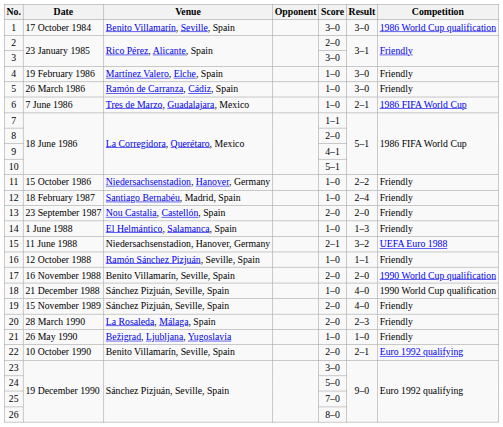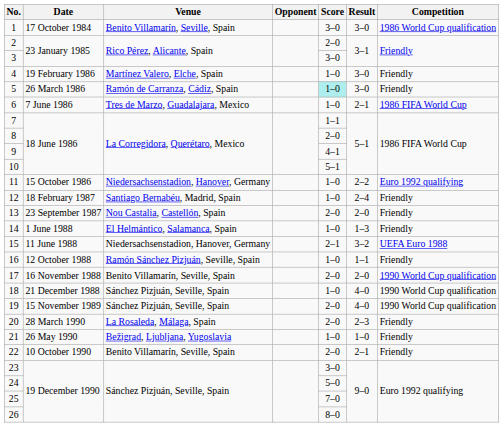 <table class="wikitable sortable">
 <tr>
 <th scope="col">No.</th>
 <th scope="col">Date</th>
 <th scope="col">Venue</th>
 <th scope="col">Opponent</th>
 <th scope="col">Score</th>
 <th scope="col">Result</th>
 <th scope="col">Competition</th>
 </tr>
 <tr>
 <td align="center">1</td>
 <td>17 October 1984</td>
 <td><a href='#'>Benito Villamarín</a>, <a href='#'>Seville</a>, Spain</td>
 <td></td>
 <td align="center">3–0</td>
 <td align="center">3–0</td>
 <td><a href='#'>1986 World Cup qualification</a></td>
 </tr>
 <tr>
 <td align="center">2</td>
 <td rowspan="2">23 January 1985</td>
 <td rowspan="2"><a href='#'>Rico Pérez</a>, <a href='#'>Alicante</a>, Spain</td>
 <td rowspan="2"></td>
 <td align="center">2–0</td>
 <td rowspan="2" align="center">3–1</td>
 <td rowspan="2"><a href='#'>Friendly</a></td>
 </tr>
 <tr>
 <td align="center">3</td>
 <td align="center">3–0</td>
 </tr>
 <tr>
 <td align="center">4</td>
 <td>19 February 1986</td>
 <td><a href='#'>Martínez Valero</a>, <a href='#'>Elche</a>, Spain</td>
 <td></td>
 <td align="center">1–0</td>
 <td align="center">3–0</td>
 <td>Friendly</td>
 </tr>
 <tr>
 <td align="center">5</td>
 <td>26 March 1986</td>
 <td><a href='#'>Ramón de Carranza</a>, <a href='#'>Cádiz</a>, Spain</td>
 <td></td>
-<td align="center">1–0</td>
+<td align="center" style="background: paleturquoise;">1–0</td>
 <td align="center">3–0</td>
 <td>Friendly</td>
 </tr>
 <tr>
 <td align="center">6</td>
 <td>7 June 1986</td>
 <td><a href='#'>Tres de Marzo</a>, <a href='#'>Guadalajara</a>, Mexico</td>
 <td></td>
 <td align="center">1–0</td>
 <td align="center">2–1</td>
 <td><a href='#'>1986 FIFA World Cup</a></td>
 </tr>
 <tr>
 <td align="center">7</td>
 <td rowspan="4">18 June 1986</td>
 <td rowspan="4"><a href='#'>La Corregidora</a>, <a href='#'>Querétaro</a>, Mexico</td>
 <td rowspan="4"></td>
 <td align="center">1–1</td>
 <td rowspan="4" align="center">5–1</td>
 <td rowspan="4">1986 FIFA World Cup</td>
 </tr>
 <tr>
 <td align="center">8</td>
 <td align="center">2–0</td>
 </tr>
 <tr>
 <td align="center">9</td>
 <td align="center">4–1</td>
 </tr>
 <tr>
 <td align="center">10</td>
 <td align="center">5–1</td>
 </tr>
 <tr>
 <td align="center">11</td>
 <td>15 October 1986</td>
 <td><a href='#'>Niedersachsenstadion</a>, <a href='#'>Hanover</a>, Germany</td>
 <td></td>
 <td align="center">1–0</td>
 <td align="center">2–2</td>
-<td>Friendly</td>
+<td><a href='#'>Euro 1992 qualifying</a></td>
 </tr>
 <tr>
 <td align="center">12</td>
 <td>18 February 1987</td>
 <td><a href='#'>Santiago Bernabéu</a>, Madrid, Spain</td>
 <td></td>
 <td align="center">1–0</td>
 <td align="center">2–4</td>
 <td>Friendly</td>
 </tr>
 <tr>
 <td align="center">13</td>
 <td>23 September 1987</td>
 <td><a href='#'>Nou Castalia</a>, <a href='#'>Castellón</a>, Spain</td>
 <td></td>
 <td align="center">2–0</td>
 <td align="center">2–0</td>
 <td>Friendly</td>
 </tr>
 <tr>
 <td align="center">14</td>
 <td>1 June 1988</td>
 <td><a href='#'>El Helmántico</a>, <a href='#'>Salamanca</a>, Spain</td>
 <td></td>
 <td align="center">1–0</td>
 <td align="center">1–3</td>
 <td>Friendly</td>
 </tr>
 <tr>
 <td align="center">15</td>
 <td>11 June 1988</td>
 <td>Niedersachsenstadion, Hanover, Germany</td>
 <td></td>
 <td align="center">2–1</td>
 <td align="center">3–2</td>
 <td><a href='#'>UEFA Euro 1988</a></td>
 </tr>
 <tr>
 <td align="center">16</td>
 <td>12 October 1988</td>
 <td><a href='#'>Ramón Sánchez Pizjuán</a>, Seville, Spain</td>
 <td></td>
 <td align="center">1–0</td>
 <td align="center">1–1</td>
 <td>Friendly</td>
 </tr>
 <tr>
 <td align="center">17</td>
 <td>16 November 1988</td>
 <td>Benito Villamarín, Seville, Spain</td>
 <td></td>
 <td align="center">2–0</td>
 <td align="center">2–0</td>
 <td><a href='#'>1990 World Cup qualification</a></td>
 </tr>
 <tr>
 <td align="center">18</td>
 <td>21 December 1988</td>
 <td>Sánchez Pizjuán, Seville, Spain</td>
 <td></td>
 <td align="center">1–0</td>
 <td align="center">4–0</td>
 <td>1990 World Cup qualification</td>
 </tr>
 <tr>
 <td align="center">19</td>
 <td>15 November 1989</td>
 <td>Sánchez Pizjuán, Seville, Spain</td>
 <td></td>
 <td align="center">2–0</td>
 <td align="center">4–0</td>
-<td>Friendly</td>
+<td>1990 World Cup qualification</td>
 </tr>
 <tr>
 <td align="center">20</td>
 <td>28 March 1990</td>
 <td><a href='#'>La Rosaleda</a>, <a href='#'>Málaga</a>, Spain</td>
 <td></td>
 <td align="center">2–0</td>
 <td align="center">2–3</td>
 <td>Friendly</td>
 </tr>
 <tr>
 <td align="center">21</td>
 <td>26 May 1990</td>
 <td><a href='#'>Bežigrad</a>, <a href='#'>Ljubljana</a>, <a href='#'>Yugoslavia</a></td>
 <td></td>
 <td align="center">1–0</td>
 <td align="center">1–0</td>
 <td>Friendly</td>
 </tr>
 <tr>
 <td align="center">22</td>
 <td>10 October 1990</td>
 <td>Benito Villamarín, Seville, Spain</td>
 <td></td>
 <td align="center">2–0</td>
 <td align="center">2–1</td>
-<td><a href='#'>Euro 1992 qualifying</a></td>
+<td>Friendly</td>
 </tr>
 <tr>
 <td align="center">23</td>
 <td rowspan="4">19 December 1990</td>
 <td rowspan="4">Sánchez Pizjuán, Seville, Spain</td>
 <td rowspan="4"></td>
 <td align="center">3–0</td>
 <td rowspan="4" align="center">9–0</td>
 <td rowspan="4">Euro 1992 qualifying</td>
 </tr>
 <tr>
 <td align="center">24</td>
 <td align="center">5–0</td>
 </tr>
 <tr>
 <td align="center">25</td>
 <td align="center">7–0</td>
 </tr>
 <tr>
 <td align="center">26</td>
 <td align="center">8–0</td>
 </tr>
 </table>
